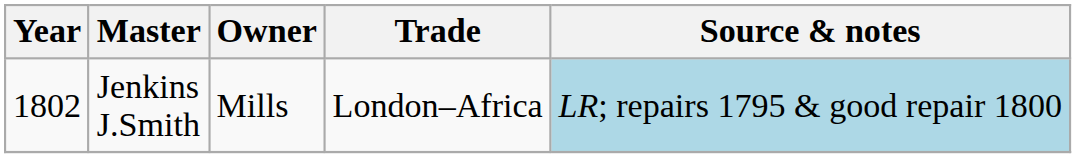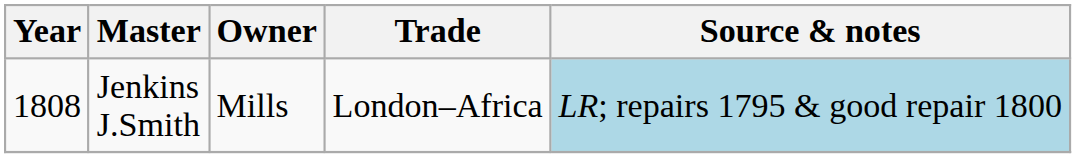 <table class=" wikitable">
 <tr>
 <th>Year</th>
 <th>Master</th>
 <th>Owner</th>
 <th>Trade</th>
 <th>Source & notes</th>
 </tr>
 <tr>
-<td>1802</td>
+<td>1808</td>
 <td>Jenkins<br>J.Smith</td>
 <td>Mills</td>
 <td>London–Africa</td>
 <td style="background: lightblue;"><em>LR</em>; repairs 1795 & good repair 1800</td>
 </tr>
 <tr>
 </tr>
 </table>
